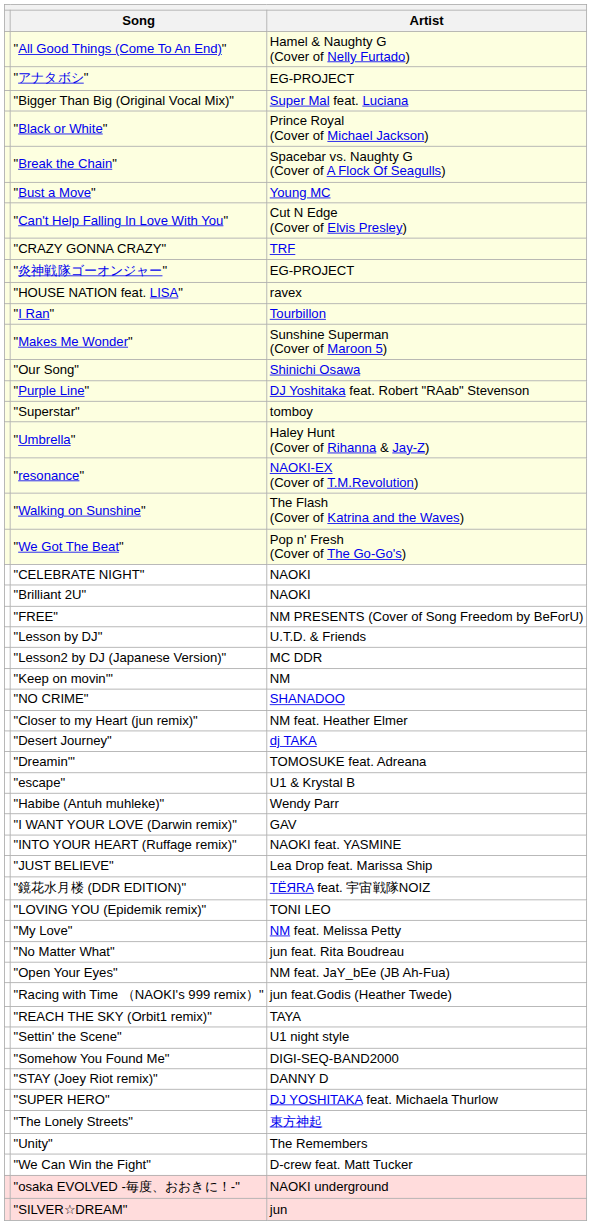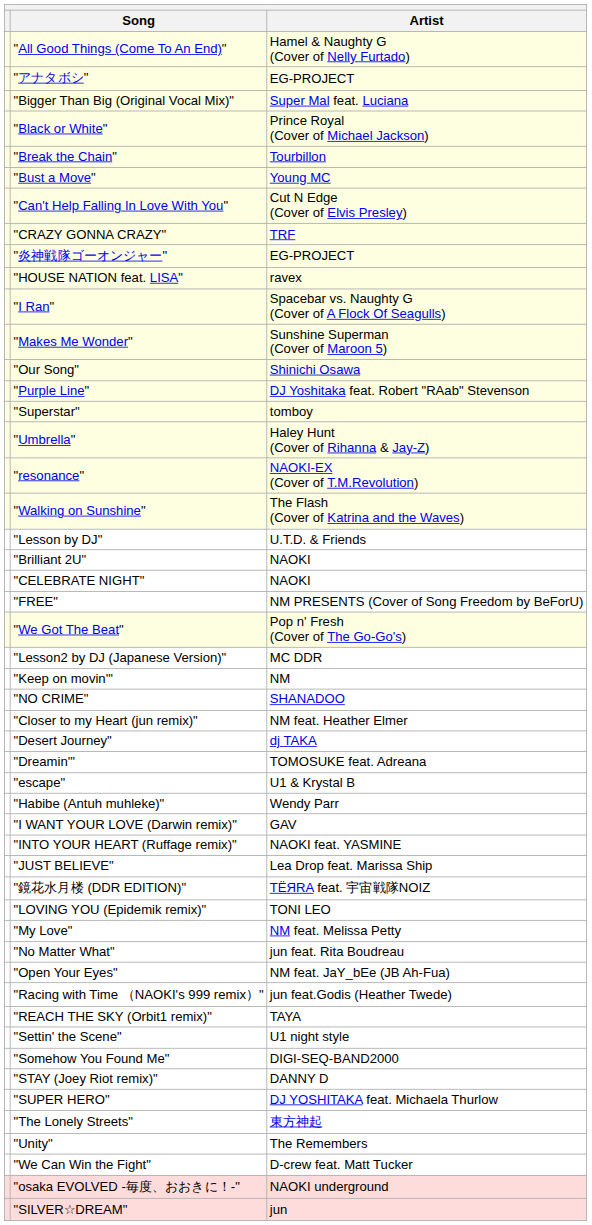 <table class="wikitable collapsible collapsed">
 <tr>
 <th colspan="3"></th>
 </tr>
 <tr>
 <th></th>
 <th>Song</th>
 <th>Artist</th>
 </tr>
 <tr style="background:#FDFFE0;">
 <td></td>
 <td>"<a href='#'>All Good Things (Come To An End)</a>"</td>
 <td>Hamel & Naughty G<br>(Cover of <a href='#'>Nelly Furtado</a>)</td>
 </tr>
 <tr style="background:#FDFFE0;">
 <td></td>
 <td>"<a href='#'>アナタボシ</a>"</td>
 <td>EG-PROJECT</td>
 </tr>
 <tr style="background:#FDFFE0;">
 <td></td>
 <td>"Bigger Than Big (Original Vocal Mix)"</td>
 <td><a href='#'>Super Mal</a> feat. <a href='#'>Luciana</a></td>
 </tr>
 <tr style="background:#FDFFE0;">
 <td></td>
 <td>"<a href='#'>Black or White</a>"</td>
 <td>Prince Royal<br>(Cover of <a href='#'>Michael Jackson</a>)</td>
 </tr>
 <tr style="background:#FDFFE0;">
 <td></td>
 <td>"<a href='#'>Break the Chain</a>"</td>
-<td>Spacebar vs. Naughty G<br>(Cover of <a href='#'>A Flock Of Seagulls</a>)</td>
+<td><a href='#'>Tourbillon</a></td>
 </tr>
 <tr style="background:#FDFFE0;">
 <td></td>
 <td>"<a href='#'>Bust a Move</a>"</td>
 <td><a href='#'>Young MC</a></td>
 </tr>
 <tr style="background:#FDFFE0;">
 <td></td>
 <td>"<a href='#'>Can't Help Falling In Love With You</a>"</td>
 <td>Cut N Edge<br>(Cover of <a href='#'>Elvis Presley</a>)</td>
 </tr>
 <tr style="background:#FDFFE0;">
 <td></td>
 <td>"CRAZY GONNA CRAZY"</td>
 <td><a href='#'>TRF</a></td>
 </tr>
 <tr style="background:#FDFFE0;">
 <td></td>
 <td>"<a href='#'>炎神戦隊ゴーオンジャー</a>"</td>
 <td>EG-PROJECT</td>
 </tr>
 <tr style="background:#FDFFE0;">
 <td></td>
 <td>"HOUSE NATION feat. <a href='#'>LISA</a>"</td>
 <td>ravex</td>
 </tr>
 <tr style="background:#FDFFE0;">
 <td></td>
 <td>"<a href='#'>I Ran</a>"</td>
-<td><a href='#'>Tourbillon</a></td>
+<td>Spacebar vs. Naughty G<br>(Cover of <a href='#'>A Flock Of Seagulls</a>)</td>
 </tr>
 <tr style="background:#FDFFE0;">
 <td></td>
 <td>"<a href='#'>Makes Me Wonder</a>"</td>
 <td>Sunshine Superman<br>(Cover of <a href='#'>Maroon 5</a>)</td>
 </tr>
 <tr style="background:#FDFFE0;">
 <td></td>
 <td>"Our Song"</td>
 <td><a href='#'>Shinichi Osawa</a></td>
 </tr>
 <tr style="background:#FDFFE0;">
 <td></td>
 <td>"<a href='#'>Purple Line</a>"</td>
 <td><a href='#'>DJ Yoshitaka</a> feat. Robert "RAab" Stevenson</td>
 </tr>
 <tr style="background:#FDFFE0;">
 <td></td>
 <td>"Superstar"</td>
 <td>tomboy</td>
 </tr>
 <tr style="background:#FDFFE0;">
 <td></td>
 <td>"<a href='#'>Umbrella</a>"</td>
 <td>Haley Hunt<br>(Cover of <a href='#'>Rihanna</a> & <a href='#'>Jay-Z</a>)</td>
 </tr>
 <tr style="background:#FDFFE0;">
 <td></td>
 <td>"<a href='#'>resonance</a>"</td>
 <td><a href='#'>NAOKI-EX</a><br>(Cover of <a href='#'>T.M.Revolution</a>)</td>
 </tr>
 <tr style="background:#FDFFE0;">
 <td></td>
 <td>"<a href='#'>Walking on Sunshine</a>"</td>
 <td>The Flash<br>(Cover of <a href='#'>Katrina and the Waves</a>)</td>
 </tr>
-<tr style="background:#FDFFE0;">
+<tr style="background:#FFF;">
 <td></td>
-<td>"<a href='#'>We Got The Beat</a>"</td>
-<td>Pop n' Fresh<br>(Cover of <a href='#'>The Go-Go's</a>)</td>
+<td>"Lesson by DJ"</td>
+<td>U.T.D. & Friends</td>
+</tr>
+<tr style="background:#FFF;">
+<td></td>
+<td>"Brilliant 2U"</td>
+<td>NAOKI</td>
 </tr>
 <tr style="background:#FFF;">
 <td></td>
 <td>"CELEBRATE NIGHT"</td>
 <td>NAOKI</td>
 </tr>
 <tr style="background:#FFF;">
 <td></td>
-<td>"Brilliant 2U"</td>
-<td>NAOKI</td>
-</tr>
-<tr style="background:#FFF;">
-<td></td>
 <td>"FREE"</td>
 <td>NM PRESENTS (Cover of Song Freedom by BeForU)</td>
 </tr>
-<tr style="background:#FFF;">
+<tr style="background:#FDFFE0;">
 <td></td>
-<td>"Lesson by DJ"</td>
-<td>U.T.D. & Friends</td>
+<td>"<a href='#'>We Got The Beat</a>"</td>
+<td>Pop n' Fresh<br>(Cover of <a href='#'>The Go-Go's</a>)</td>
 </tr>
 <tr style="background:#FFF;">
 <td></td>
 <td>"Lesson2 by DJ (Japanese Version)"</td>
 <td>MC DDR</td>
 </tr>
 <tr style="background:#FFF;">
 <td></td>
 <td>"Keep on movin'"</td>
 <td>NM</td>
 </tr>
 <tr style="background:#FFF;">
 <td></td>
 <td>"NO CRIME"</td>
 <td><a href='#'>SHANADOO</a></td>
 </tr>
 <tr style="background:#FFF;">
 <td></td>
 <td>"Closer to my Heart (jun remix)"</td>
 <td>NM feat. Heather Elmer</td>
 </tr>
 <tr style="background:#FFF;">
 <td></td>
 <td>"Desert Journey"</td>
 <td><a href='#'>dj TAKA</a></td>
 </tr>
 <tr style="background:#FFF;">
 <td></td>
 <td>"Dreamin'"</td>
 <td>TOMOSUKE feat. Adreana</td>
 </tr>
 <tr style="background:#FFF;">
 <td></td>
 <td>"escape"</td>
 <td>U1 & Krystal B</td>
 </tr>
 <tr style="background:#FFF;">
 <td></td>
 <td>"Habibe (Antuh muhleke)"</td>
 <td>Wendy Parr</td>
 </tr>
 <tr style="background:#FFF;">
 <td></td>
 <td>"I WANT YOUR LOVE (Darwin remix)"</td>
 <td>GAV</td>
 </tr>
 <tr style="background:#FFF;">
 <td></td>
 <td>"INTO YOUR HEART (Ruffage remix)"</td>
 <td>NAOKI feat. YASMINE</td>
 </tr>
 <tr style="background:#FFF;">
 <td></td>
 <td>"JUST BELIEVE"</td>
 <td>Lea Drop feat. Marissa Ship</td>
 </tr>
 <tr style="background:#FFF;">
 <td></td>
 <td>"鏡花水月楼 (DDR EDITION)"</td>
 <td><a href='#'>TЁЯRA</a> feat. 宇宙戦隊NOIZ</td>
 </tr>
 <tr style="background:#FFF;">
 <td></td>
 <td>"LOVING YOU (Epidemik remix)"</td>
 <td>TONI LEO</td>
 </tr>
 <tr style="background:#FFF;">
 <td></td>
 <td>"My Love"</td>
 <td><a href='#'>NM</a> feat. Melissa Petty</td>
 </tr>
 <tr style="background:#FFF;">
 <td></td>
 <td>"No Matter What"</td>
 <td>jun feat. Rita Boudreau</td>
 </tr>
 <tr style="background:#FFF;">
 <td></td>
 <td>"Open Your Eyes"</td>
 <td>NM feat. JaY_bEe (JB Ah-Fua)</td>
 </tr>
 <tr style="background:#FFF;">
 <td></td>
 <td>"Racing with Time （NAOKI's 999 remix）"</td>
 <td>jun feat.Godis (Heather Twede)</td>
 </tr>
 <tr style="background:#FFF;">
 <td></td>
 <td>"REACH THE SKY (Orbit1 remix)"</td>
 <td>TAYA</td>
 </tr>
 <tr style="background:#FFF;">
 <td></td>
 <td>"Settin' the Scene"</td>
 <td>U1 night style</td>
 </tr>
 <tr style="background:#FFF;">
 <td></td>
 <td>"Somehow You Found Me"</td>
 <td>DIGI-SEQ-BAND2000</td>
 </tr>
 <tr style="background:#FFF;">
 <td></td>
 <td>"STAY (Joey Riot remix)"</td>
 <td>DANNY D</td>
 </tr>
 <tr style="background:#FFF;">
 <td></td>
 <td>"SUPER HERO"</td>
 <td><a href='#'>DJ YOSHITAKA</a> feat. Michaela Thurlow</td>
 </tr>
 <tr style="background:#FFF;">
 <td></td>
 <td>"The Lonely Streets"</td>
 <td><a href='#'>東方神起</a></td>
 </tr>
 <tr style="background:#FFF;">
 <td></td>
 <td>"Unity"</td>
 <td>The Remembers</td>
 </tr>
 <tr style="background:#FFF;">
 <td></td>
 <td>"We Can Win the Fight"</td>
 <td>D-crew feat. Matt Tucker</td>
 </tr>
 <tr style="background:#FFDCDC;">
 <td></td>
 <td>"osaka EVOLVED -毎度、おおきに！-"</td>
 <td>NAOKI underground</td>
 </tr>
 <tr style="background:#FFDCDC;">
 <td></td>
 <td>"SILVER☆DREAM"</td>
 <td>jun</td>
 </tr>
 </table>
